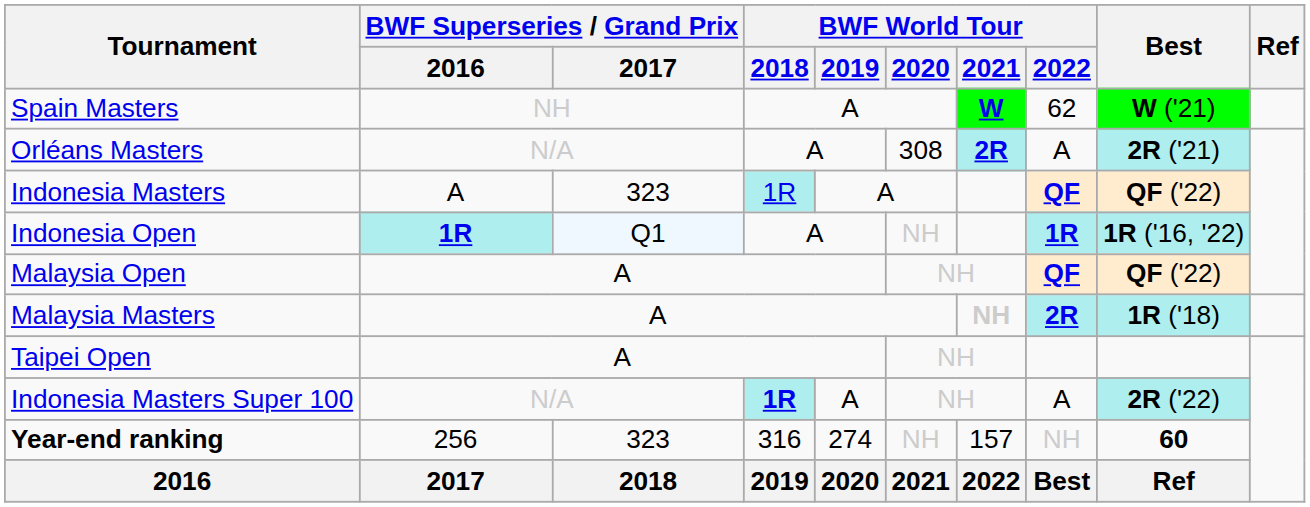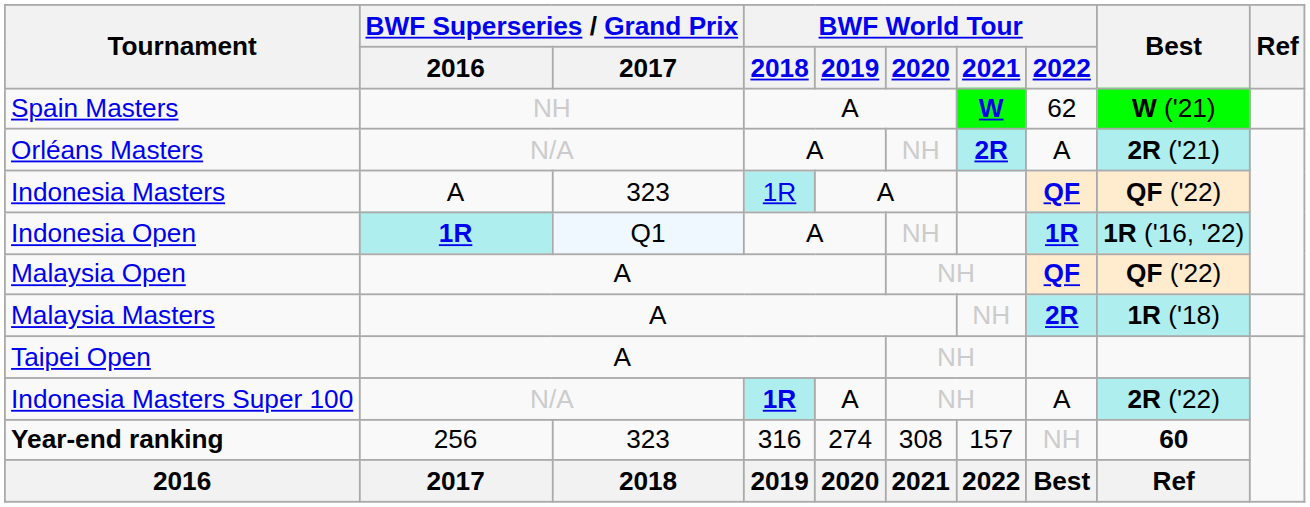 <table style='font-size: 90%; text-align:center;' class='wikitable'>
 <tr>
 <th rowspan="2">Tournament</th>
 <th colspan="2"><strong><a href='#'>BWF Superseries</a> / <a href='#'>Grand Prix</a></strong></th>
 <th colspan="5"><strong><a href='#'>BWF World Tour</a></strong></th>
 <th rowspan="2">Best</th>
 <th rowspan="2">Ref</th>
 </tr>
 <tr>
 <th>2016</th>
 <th>2017</th>
 <th><a href='#'>2018</a></th>
 <th><a href='#'>2019</a></th>
 <th><a href='#'>2020</a></th>
 <th><a href='#'>2021</a></th>
 <th><a href='#'>2022</a></th>
 </tr>
 <tr>
 <td align=left><a href='#'>Spain Masters</a></td>
 <td colspan="2" style=color:#ccc>NH</td>
 <td colspan="3">A</td>
 <td bgcolor=00FF00><a href='#'><strong>W</strong></a></td>
 <td 2022;>62</td>
 <td bgcolor=00FF00><strong>W</strong> ('21)</td>
 <td></td>
 </tr>
 <tr>
 <td align=left><a href='#'>Orléans Masters</a></td>
 <td colspan="2" style=color:#ccc>N/A</td>
 <td colspan="2">A</td>
-<td 2020;>308</td>
+<td style=color:#ccc>NH</td>
 <td bgcolor=AFEEEE><a href='#'><strong>2R</strong></a></td>
 <td>A</td>
 <td bgcolor=AFEEEE><strong>2R</strong> ('21)</td>
 </tr>
 <tr>
 <td align=left><a href='#'>Indonesia Masters</a></td>
 <td>A</td>
 <td 2017;>323</td>
 <td bgcolor=AFEEEE><a href='#'>1R</a></td>
 <td colspan="2">A</td>
 <td><a href='#'></a></td>
 <td bgcolor=FFEBCD><strong><a href='#'>QF</a></strong></td>
 <td bgcolor=FFEBCD><strong>QF</strong> ('22)</td>
 </tr>
 <tr>
 <td align=left><a href='#'>Indonesia Open</a></td>
 <td bgcolor=AFEEEE><strong><a href='#'>1R</a></strong></td>
 <td 2017; bgcolor=F0F8FF>Q1</td>
 <td colspan="2">A</td>
 <td style=color:#ccc>NH</td>
 <td><a href='#'></a></td>
 <td bgcolor=AFEEEE><strong><a href='#'>1R</a></strong></td>
 <td bgcolor=AFEEEE><strong>1R</strong> ('16, '22)</td>
 </tr>
 <tr>
 <td align=left><a href='#'>Malaysia Open</a></td>
 <td colspan="4">A</td>
 <td colspan="2" style=color:#ccc>NH</td>
 <td bgcolor=FFEBCD><strong><a href='#'>QF</a></strong></td>
 <td bgcolor=FFEBCD><strong>QF</strong> ('22)</td>
 </tr>
 <tr>
 <td align=left><a href='#'>Malaysia Masters</a></td>
 <td colspan="5">A</td>
-<td style=color:#ccc><strong>NH</strong></td>
+<td style=color:#ccc>NH</td>
 <td bgcolor=AFEEEE><strong><a href='#'>2R</a></strong></td>
 <td bgcolor=AFEEEE><strong>1R</strong> ('18)</td>
 <td></td>
 </tr>
 <tr>
 <td align=left><a href='#'>Taipei Open</a></td>
 <td colspan="4">A</td>
 <td colspan="2" style=color:#ccc>NH</td>
 <td><a href='#'></a></td>
 <td></td>
 </tr>
 <tr>
 <td align=left><a href='#'>Indonesia Masters Super 100</a></td>
 <td colspan="2" style=color:#ccc>N/A</td>
 <td bgcolor=AFEEEE><a href='#'><strong>1R</strong></a></td>
 <td>A</td>
 <td colspan="2" style=color:#ccc>NH</td>
 <td>A</td>
 <td bgcolor=AFEEEE><strong>2R</strong> ('22)</td>
 </tr>
 <tr>
 <td align=left><strong>Year-end ranking</strong></td>
 <td 2016;>256</td>
 <td 2017;>323</td>
 <td 2018;>316</td>
 <td 2019;>274</td>
-<td style=color:#ccc>NH</td>
+<td 2020;>308</td>
 <td 2021;>157</td>
 <td style=color:#ccc>NH</td>
 <td Best;><strong>60</strong></td>
 </tr>
 <tr>
 <th>2016</th>
 <th>2017</th>
 <th>2018</th>
 <th>2019</th>
 <th>2020</th>
 <th>2021</th>
 <th>2022</th>
 <th>Best</th>
 <th>Ref</th>
 </tr>
 </table>
